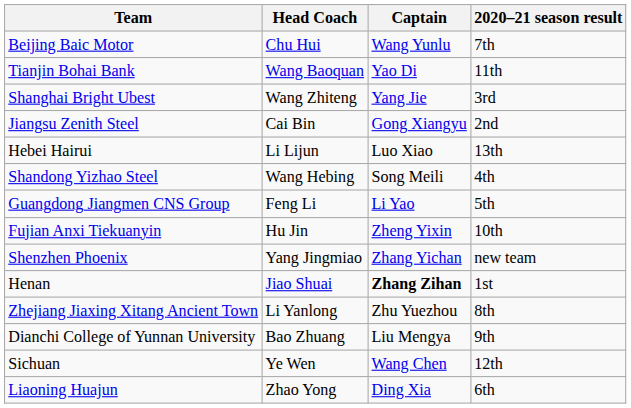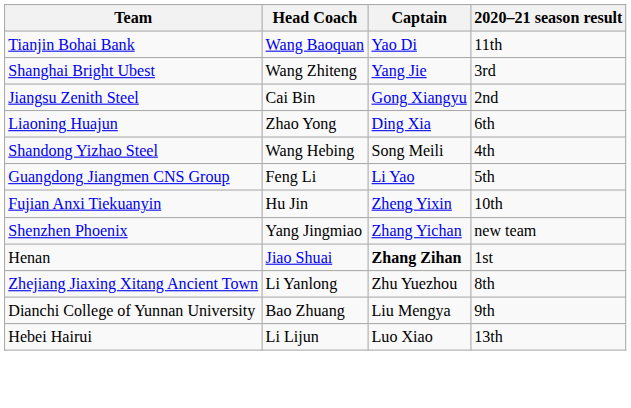 <table class="wikitable sortable" style="font-size:95%">
 <tr>
 <th>Team</th>
 <th>Head Coach</th>
 <th>Captain</th>
 <th>2020–21 season result</th>
-</tr>
-<tr>
-<td><a href='#'>Beijing Baic Motor</a></td>
-<td> <a href='#'>Chu Hui</a></td>
-<td> <a href='#'>Wang Yunlu</a></td>
-<td>7th</td>
 </tr>
 <tr>
 <td><a href='#'>Tianjin Bohai Bank</a></td>
 <td> <a href='#'>Wang Baoquan</a></td>
 <td> <a href='#'>Yao Di</a></td>
 <td>11th</td>
 </tr>
 <tr>
 <td><a href='#'>Shanghai Bright Ubest</a></td>
 <td> Wang Zhiteng</td>
 <td> <a href='#'>Yang Jie</a></td>
 <td>3rd</td>
 </tr>
 <tr>
 <td><a href='#'>Jiangsu Zenith Steel</a></td>
 <td> Cai Bin</td>
 <td> <a href='#'>Gong Xiangyu</a></td>
 <td>2nd</td>
 </tr>
 <tr>
-<td>Hebei Hairui</td>
-<td> Li Lijun</td>
-<td> Luo Xiao</td>
-<td>13th</td>
+<td><a href='#'>Liaoning Huajun</a></td>
+<td> Zhao Yong</td>
+<td> <a href='#'>Ding Xia</a></td>
+<td>6th</td>
 </tr>
 <tr>
 <td><a href='#'>Shandong Yizhao Steel</a></td>
 <td> Wang Hebing</td>
 <td> Song Meili</td>
 <td>4th</td>
 </tr>
 <tr>
 <td><a href='#'>Guangdong Jiangmen CNS Group</a></td>
 <td> Feng Li</td>
 <td> <a href='#'>Li Yao</a></td>
 <td>5th</td>
 </tr>
 <tr>
 <td><a href='#'>Fujian Anxi Tiekuanyin</a></td>
 <td> Hu Jin</td>
 <td> <a href='#'>Zheng Yixin</a></td>
 <td>10th</td>
 </tr>
 <tr>
 <td><a href='#'>Shenzhen Phoenix</a></td>
 <td> Yang Jingmiao</td>
 <td> <a href='#'>Zhang Yichan</a></td>
 <td>new team</td>
 </tr>
 <tr>
 <td>Henan</td>
 <td> <a href='#'>Jiao Shuai</a></td>
 <td><strong> Zhang Zihan</strong></td>
 <td>1st</td>
 </tr>
 <tr>
 <td><a href='#'>Zhejiang Jiaxing Xitang Ancient Town</a></td>
 <td> Li Yanlong</td>
 <td> Zhu Yuezhou</td>
 <td>8th</td>
 </tr>
 <tr>
 <td>Dianchi College of Yunnan University</td>
 <td> Bao Zhuang</td>
 <td> Liu Mengya</td>
 <td>9th</td>
 </tr>
 <tr>
-<td>Sichuan</td>
-<td> Ye Wen</td>
-<td> <a href='#'>Wang Chen</a></td>
-<td>12th</td>
-</tr>
-<tr>
-<td><a href='#'>Liaoning Huajun</a></td>
-<td> Zhao Yong</td>
-<td> <a href='#'>Ding Xia</a></td>
-<td>6th</td>
+<td>Hebei Hairui</td>
+<td> Li Lijun</td>
+<td> Luo Xiao</td>
+<td>13th</td>
 </tr>
 </table>
